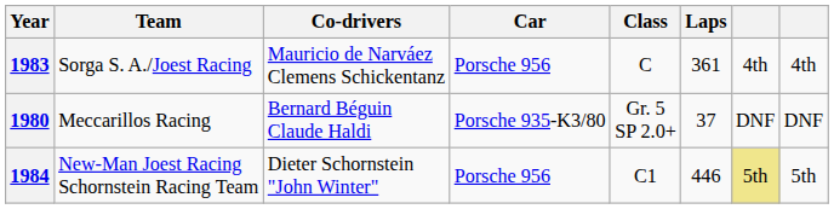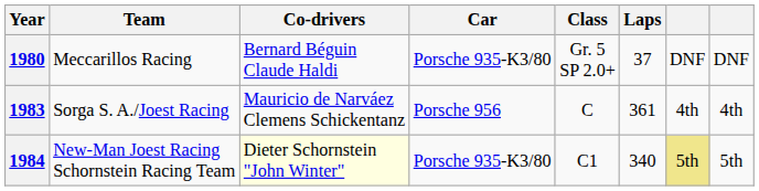 <table class="wikitable" style="text-align:center; font-size:90%">
 <tr>
 <th>Year</th>
 <th>Team</th>
 <th>Co-drivers</th>
 <th>Car</th>
 <th>Class</th>
 <th>Laps</th>
 <th></th>
 <th></th>
 </tr>
 <tr>
+<th><a href='#'>1980</a></th>
+<td align="left"> Meccarillos Racing</td>
+<td align="left"> <a href='#'>Bernard Béguin</a><br> <a href='#'>Claude Haldi</a></td>
+<td align="left"><a href='#'>Porsche 935</a>-K3/80</td>
+<td>Gr. 5<br>SP 2.0+</td>
+<td>37</td>
+<td>DNF</td>
+<td>DNF</td>
+</tr>
+<tr>
 <th><a href='#'>1983</a></th>
 <td align="left"> Sorga S. A./<a href='#'>Joest Racing</a></td>
 <td align="left"> <a href='#'>Mauricio de Narváez</a><br> Clemens Schickentanz</td>
 <td align="left"><a href='#'>Porsche 956</a></td>
 <td>C</td>
 <td>361</td>
 <td>4th</td>
 <td>4th</td>
 </tr>
 <tr>
-<th><a href='#'>1980</a></th>
-<td align="left"> Meccarillos Racing</td>
-<td align="left"> <a href='#'>Bernard Béguin</a><br> <a href='#'>Claude Haldi</a></td>
-<td align="left"><a href='#'>Porsche 935</a>-K3/80</td>
-<td>Gr. 5<br>SP 2.0+</td>
-<td>37</td>
-<td>DNF</td>
-<td>DNF</td>
-</tr>
-<tr>
 <th><a href='#'>1984</a></th>
 <td align="left"> <a href='#'>New-Man Joest Racing</a><br> Schornstein Racing Team</td>
-<td align="left"> Dieter Schornstein<br> <a href='#'>"John Winter"</a></td>
-<td align="left"><a href='#'>Porsche 956</a></td>
+<td align="left" style="background: lightyellow;"> Dieter Schornstein<br> <a href='#'>"John Winter"</a></td>
+<td align="left"><a href='#'>Porsche 935</a>-K3/80</td>
 <td>C1</td>
-<td>446</td>
+<td>340</td>
 <td style="background: khaki;">5th</td>
 <td>5th</td>
 </tr>
 </table>
